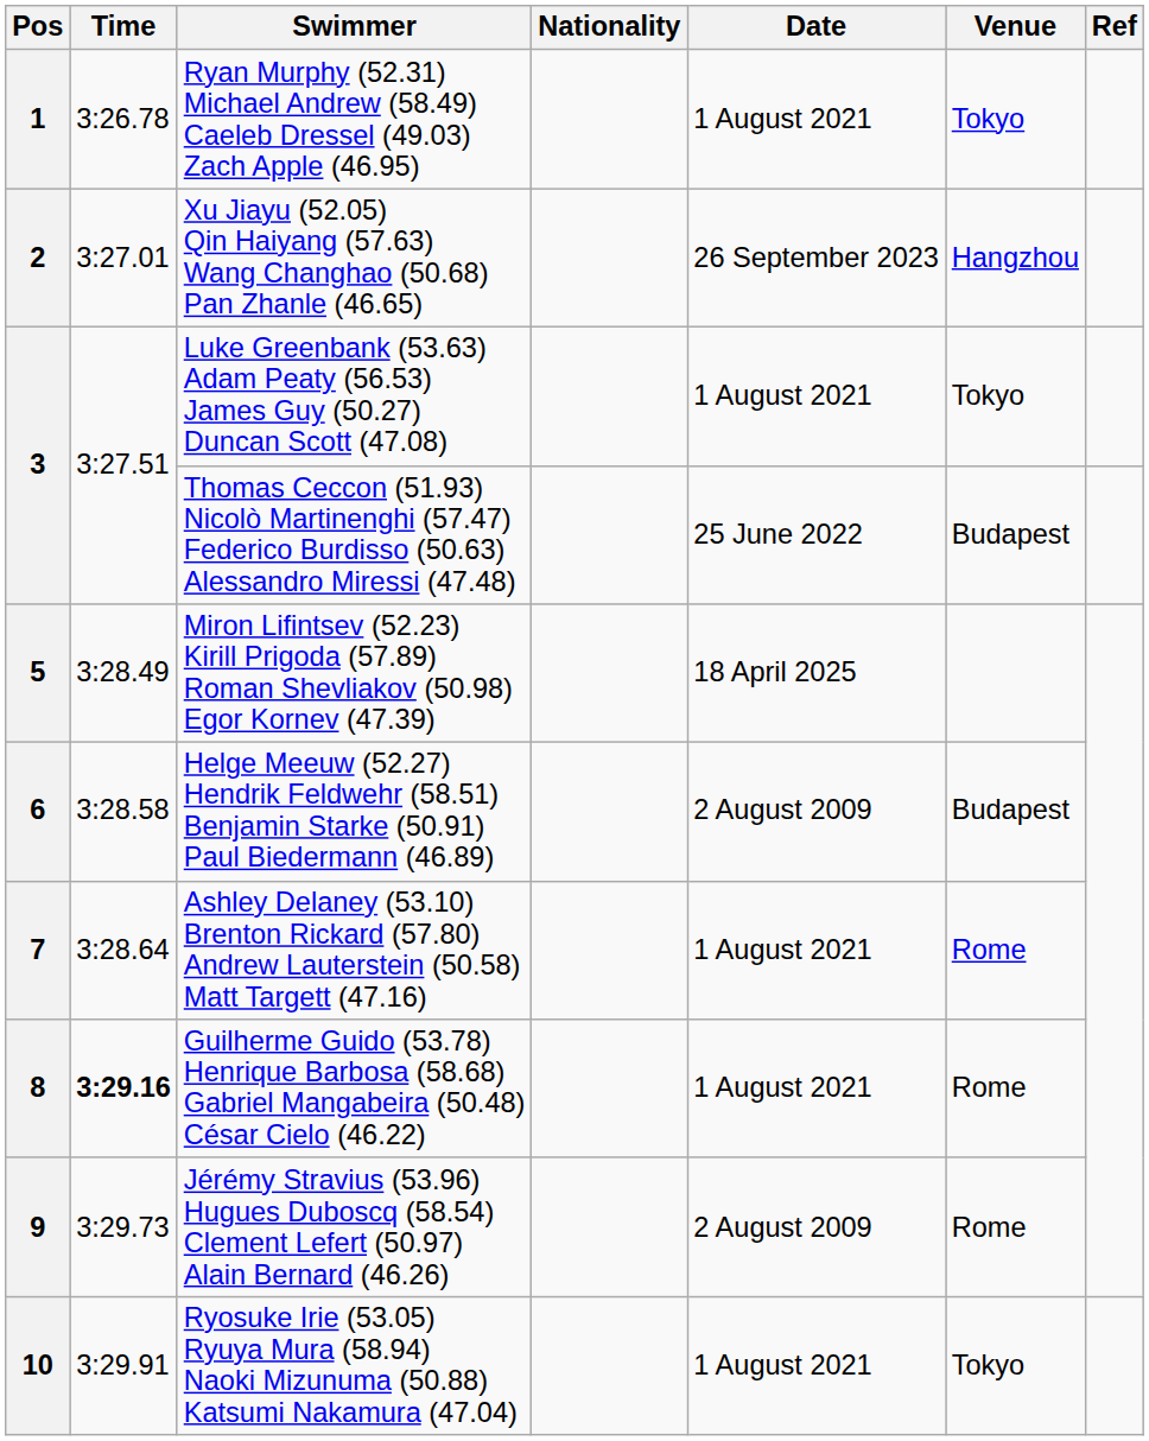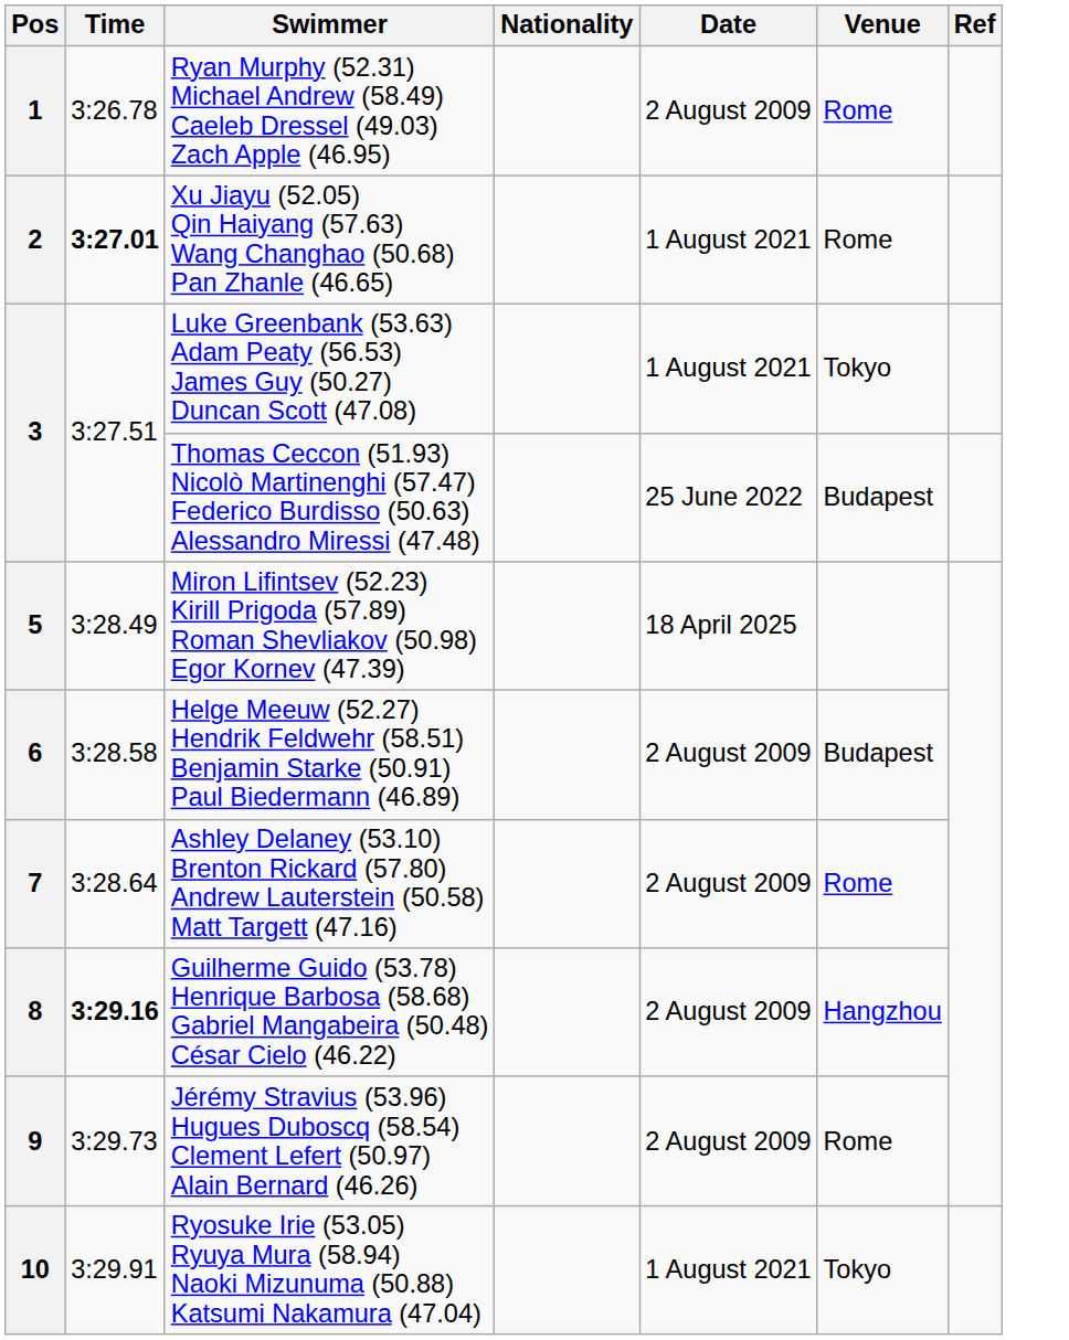 <table class="wikitable">
 <tr>
 <th>Pos</th>
 <th>Time</th>
 <th>Swimmer</th>
 <th>Nationality</th>
 <th>Date</th>
 <th>Venue</th>
 <th>Ref</th>
 </tr>
 <tr>
 <th>1</th>
 <td>3:26.78</td>
 <td><a href='#'>Ryan Murphy</a> (52.31)<br><a href='#'>Michael Andrew</a> (58.49)<br><a href='#'>Caeleb Dressel</a> (49.03)<br><a href='#'>Zach Apple</a> (46.95)</td>
 <td></td>
-<td>1 August 2021</td>
-<td><a href='#'>Tokyo</a></td>
+<td>2 August 2009</td>
+<td><a href='#'>Rome</a></td>
 <td></td>
 </tr>
 <tr>
 <th>2</th>
-<td>3:27.01</td>
+<td><strong>3:27.01</strong></td>
 <td><a href='#'>Xu Jiayu</a> (52.05)<br><a href='#'>Qin Haiyang</a> (57.63)<br><a href='#'>Wang Changhao</a> (50.68)<br><a href='#'>Pan Zhanle</a> (46.65)</td>
 <td></td>
-<td>26 September 2023</td>
-<td><a href='#'>Hangzhou</a></td>
+<td>1 August 2021</td>
+<td>Rome</td>
 <td></td>
 </tr>
 <tr>
 <th rowspan=2>3</th>
 <td rowspan=2>3:27.51</td>
 <td><a href='#'>Luke Greenbank</a> (53.63)<br><a href='#'>Adam Peaty</a> (56.53)<br><a href='#'>James Guy</a> (50.27)<br><a href='#'>Duncan Scott</a> (47.08)</td>
 <td></td>
 <td>1 August 2021</td>
 <td>Tokyo</td>
 <td></td>
 </tr>
 <tr>
 <td><a href='#'>Thomas Ceccon</a> (51.93)<br><a href='#'>Nicolò Martinenghi</a> (57.47)<br><a href='#'>Federico Burdisso</a> (50.63)<br><a href='#'>Alessandro Miressi</a> (47.48)</td>
 <td></td>
 <td>25 June 2022</td>
 <td>Budapest</td>
 <td></td>
 </tr>
 <tr>
 <th>5</th>
 <td>3:28.49</td>
 <td><a href='#'>Miron Lifintsev</a> (52.23)<br><a href='#'>Kirill Prigoda</a> (57.89)<br><a href='#'>Roman Shevliakov</a> (50.98)<br><a href='#'>Egor Kornev</a> (47.39)</td>
 <td></td>
 <td>18 April 2025</td>
 <td></td>
 </tr>
 <tr>
 <th>6</th>
 <td>3:28.58</td>
 <td><a href='#'>Helge Meeuw</a> (52.27)<br><a href='#'>Hendrik Feldwehr</a> (58.51)<br><a href='#'>Benjamin Starke</a> (50.91)<br><a href='#'>Paul Biedermann</a> (46.89)</td>
 <td></td>
 <td>2 August 2009</td>
 <td>Budapest</td>
 </tr>
 <tr>
 <th>7</th>
 <td>3:28.64</td>
 <td><a href='#'>Ashley Delaney</a> (53.10)<br><a href='#'>Brenton Rickard</a> (57.80)<br><a href='#'>Andrew Lauterstein</a> (50.58)<br><a href='#'>Matt Targett</a> (47.16)</td>
 <td></td>
-<td>1 August 2021</td>
+<td>2 August 2009</td>
 <td><a href='#'>Rome</a></td>
 </tr>
 <tr>
 <th>8</th>
 <td><strong>3:29.16</strong></td>
 <td><a href='#'>Guilherme Guido</a> (53.78)<br><a href='#'>Henrique Barbosa</a> (58.68)<br><a href='#'>Gabriel Mangabeira</a> (50.48)<br><a href='#'>César Cielo</a> (46.22)</td>
 <td></td>
-<td>1 August 2021</td>
-<td>Rome</td>
+<td>2 August 2009</td>
+<td><a href='#'>Hangzhou</a></td>
 </tr>
 <tr>
 <th>9</th>
 <td>3:29.73</td>
 <td><a href='#'>Jérémy Stravius</a> (53.96)<br><a href='#'>Hugues Duboscq</a> (58.54)<br><a href='#'>Clement Lefert</a> (50.97)<br><a href='#'>Alain Bernard</a> (46.26)</td>
 <td></td>
 <td>2 August 2009</td>
 <td>Rome</td>
 </tr>
 <tr>
 <th>10</th>
 <td>3:29.91</td>
 <td><a href='#'>Ryosuke Irie</a> (53.05)<br><a href='#'>Ryuya Mura</a> (58.94)<br><a href='#'>Naoki Mizunuma</a> (50.88)<br><a href='#'>Katsumi Nakamura</a> (47.04)</td>
 <td></td>
 <td>1 August 2021</td>
 <td>Tokyo</td>
 <td></td>
 </tr>
 </table>
